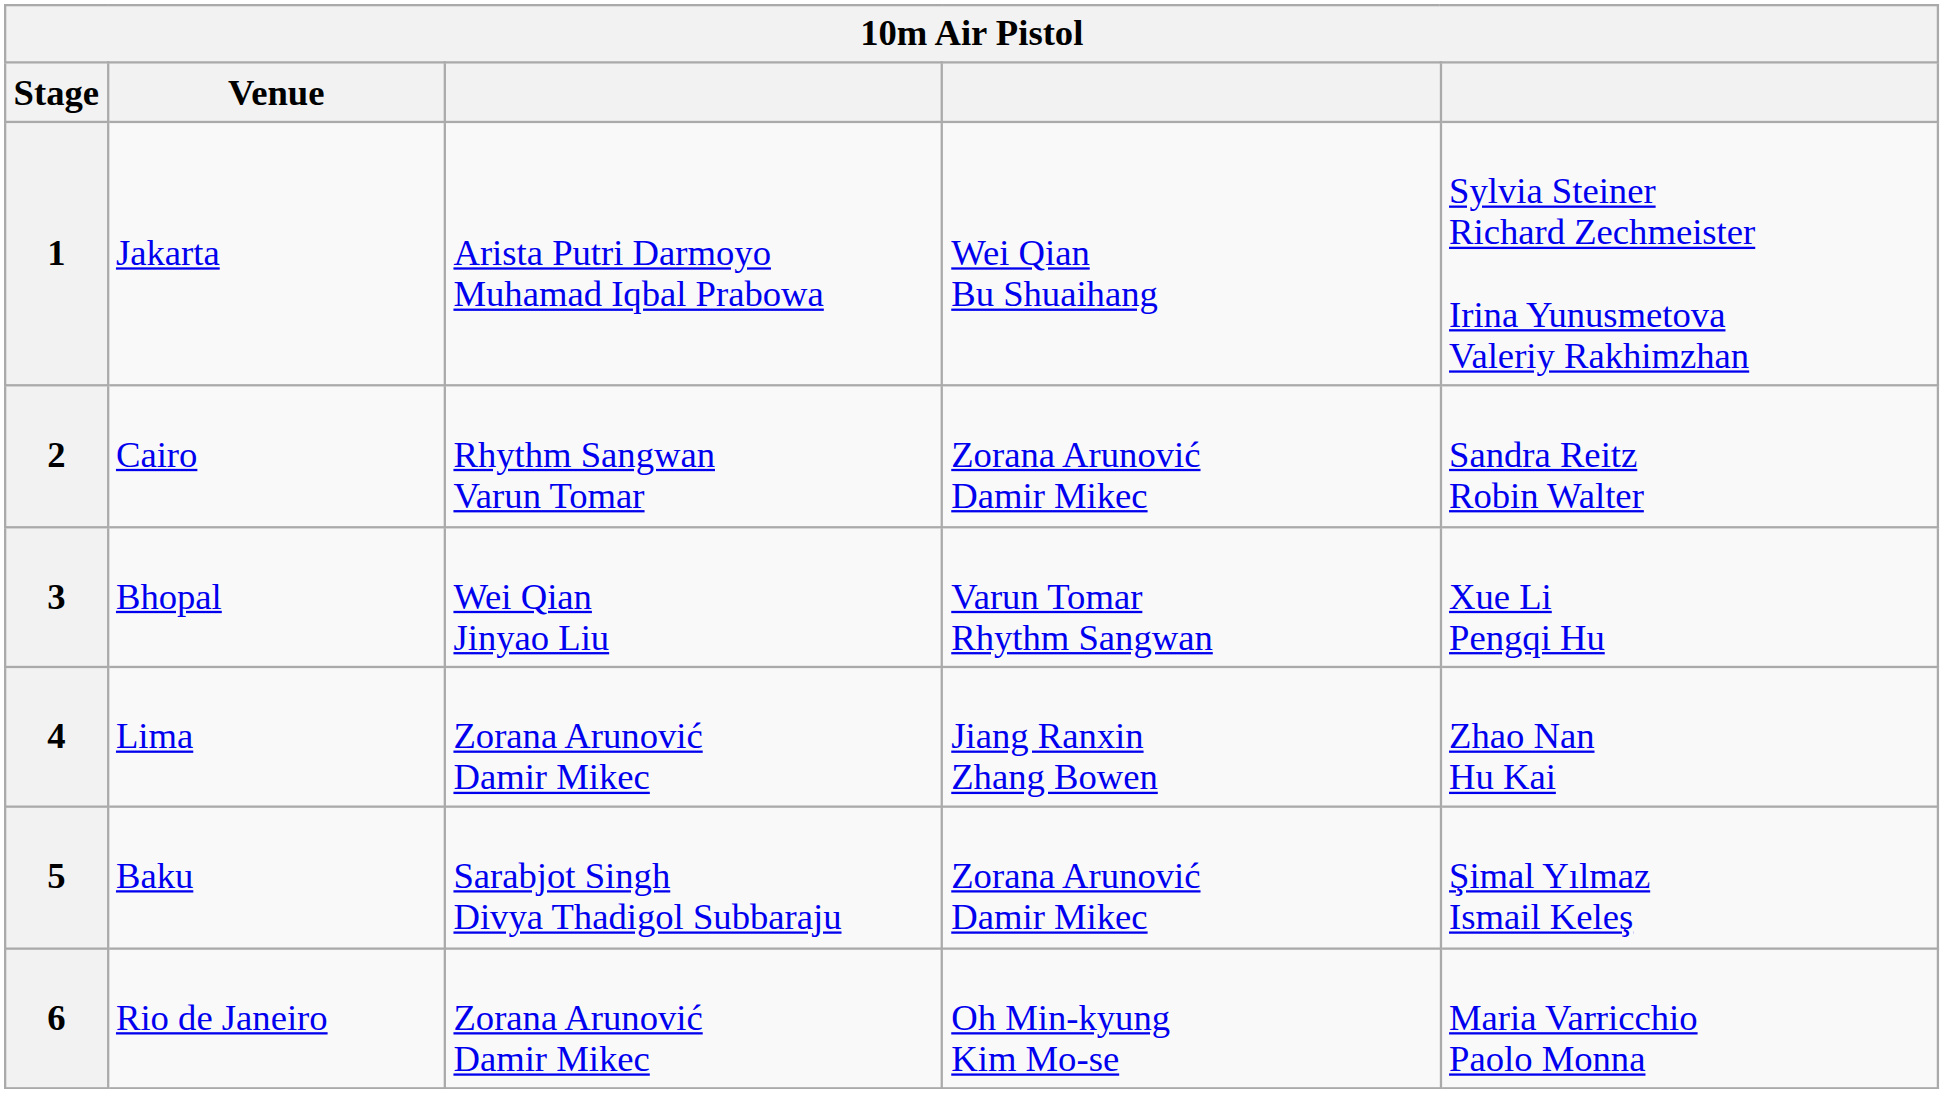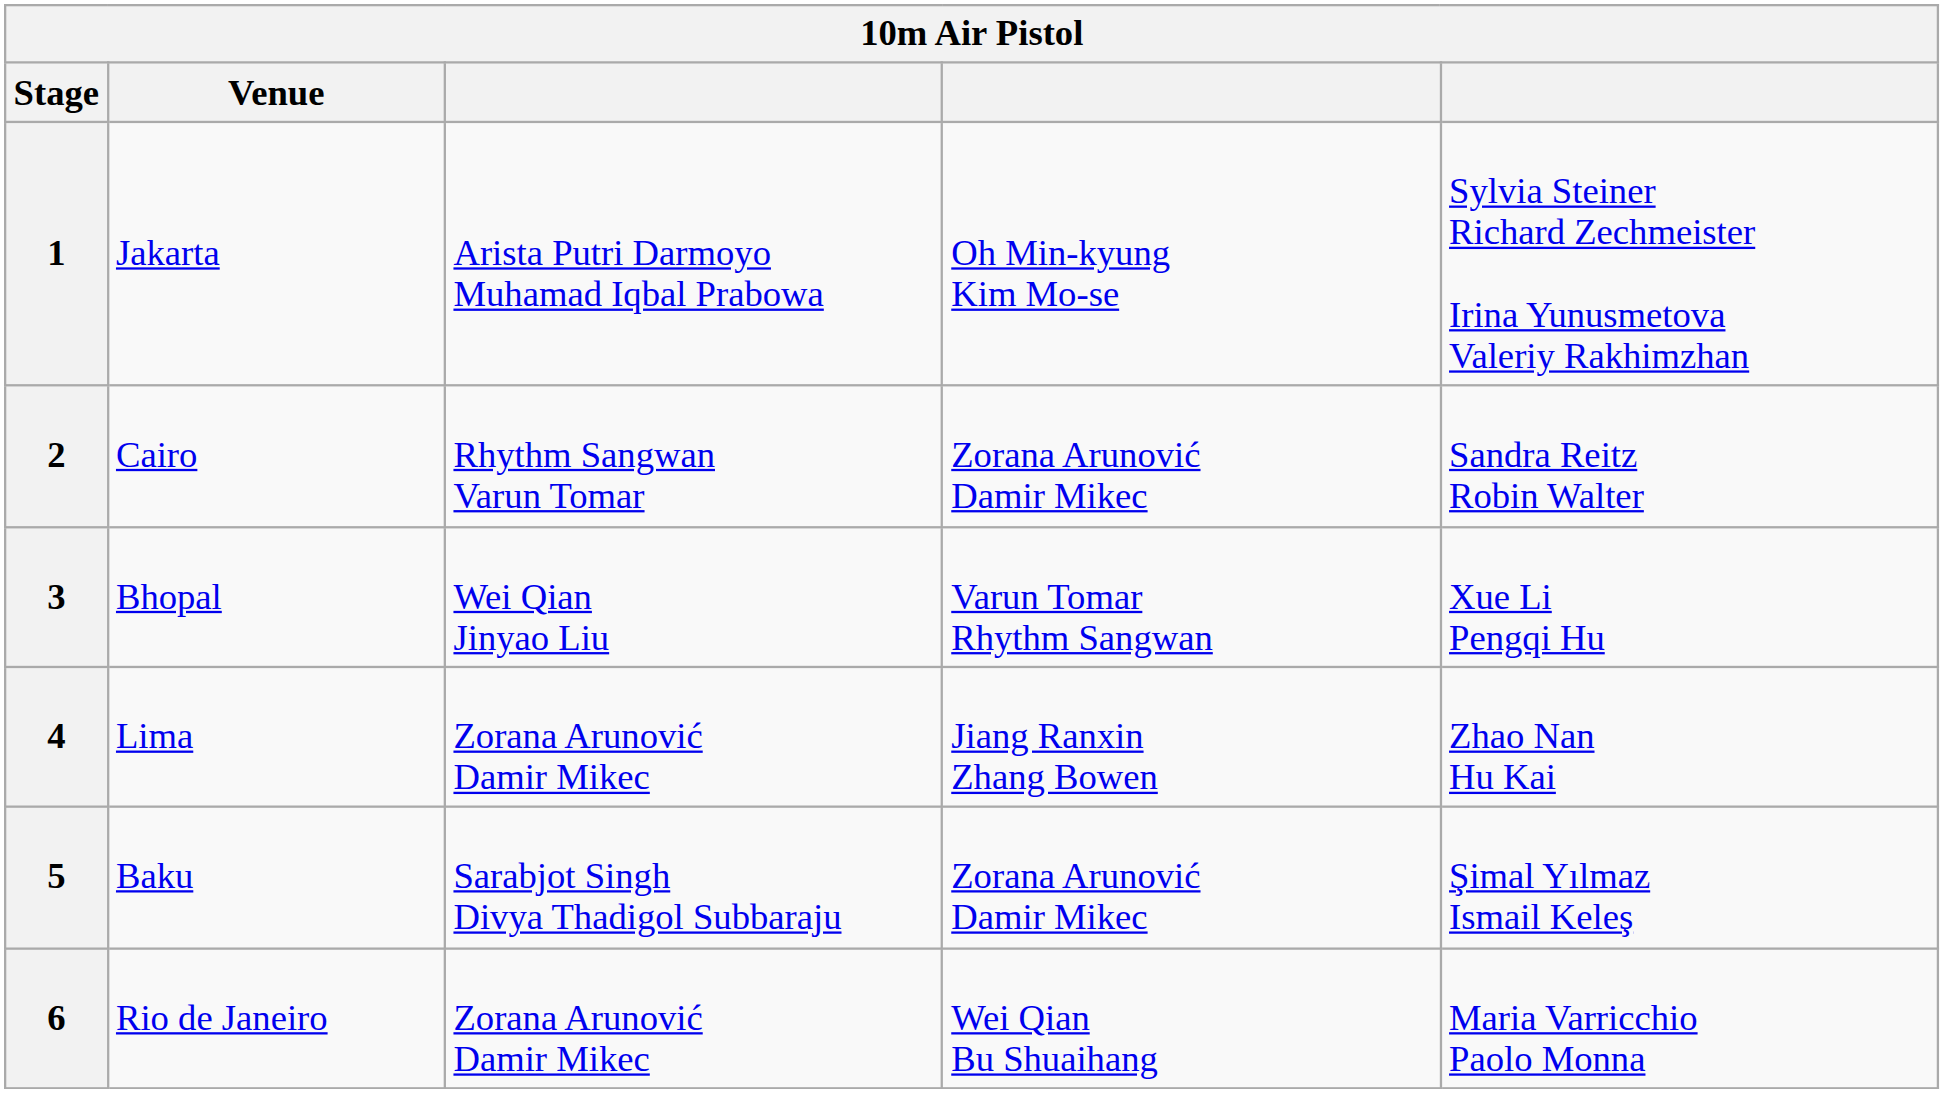 <table class="wikitable">
 <tr>
 <th colspan="5">10m Air Pistol</th>
 </tr>
 <tr>
 <th>Stage</th>
 <th width=140>Venue</th>
 <th width=210></th>
 <th width=210></th>
 <th width=210></th>
 </tr>
 <tr>
 <th>1</th>
 <td> <a href='#'>Jakarta</a></td>
 <td> <br> <a href='#'>Arista Putri Darmoyo</a> <br> <a href='#'>Muhamad Iqbal Prabowa</a></td>
-<td> <br> <a href='#'>Wei Qian</a> <br> <a href='#'>Bu Shuaihang</a></td>
+<td> <br> <a href='#'>Oh Min-kyung</a> <br> <a href='#'>Kim Mo-se</a></td>
 <td> <br> <a href='#'>Sylvia Steiner</a> <br> <a href='#'>Richard Zechmeister</a> <br>  <br> <a href='#'>Irina Yunusmetova</a> <br> <a href='#'>Valeriy Rakhimzhan</a></td>
 </tr>
 <tr>
 <th>2</th>
 <td> <a href='#'>Cairo</a></td>
 <td> <br> <a href='#'>Rhythm Sangwan</a> <br> <a href='#'>Varun Tomar</a></td>
 <td> <br> <a href='#'>Zorana Arunović</a> <br> <a href='#'>Damir Mikec</a></td>
 <td> <br> <a href='#'>Sandra Reitz</a> <br> <a href='#'>Robin Walter</a></td>
 </tr>
 <tr>
 <th>3</th>
 <td> <a href='#'>Bhopal</a></td>
 <td> <br> <a href='#'>Wei Qian</a> <br> <a href='#'>Jinyao Liu</a></td>
 <td> <br> <a href='#'>Varun Tomar</a> <br> <a href='#'>Rhythm Sangwan</a></td>
 <td> <br> <a href='#'>Xue Li</a> <br> <a href='#'>Pengqi Hu</a></td>
 </tr>
 <tr>
 <th>4</th>
 <td> <a href='#'>Lima</a></td>
 <td> <br> <a href='#'>Zorana Arunović</a> <br> <a href='#'>Damir Mikec</a></td>
 <td> <br> <a href='#'>Jiang Ranxin</a> <br> <a href='#'>Zhang Bowen</a></td>
 <td> <br> <a href='#'>Zhao Nan</a> <br> <a href='#'>Hu Kai</a></td>
 </tr>
 <tr>
 <th>5</th>
 <td> <a href='#'>Baku</a></td>
 <td> <br> <a href='#'>Sarabjot Singh</a> <br> <a href='#'>Divya Thadigol Subbaraju</a></td>
 <td> <br> <a href='#'>Zorana Arunović</a> <br> <a href='#'>Damir Mikec</a></td>
 <td> <br> <a href='#'>Şimal Yılmaz</a> <br> <a href='#'>Ismail Keleş</a></td>
 </tr>
 <tr>
 <th>6</th>
 <td> <a href='#'>Rio de Janeiro</a></td>
 <td> <br> <a href='#'>Zorana Arunović</a> <br> <a href='#'>Damir Mikec</a></td>
-<td> <br> <a href='#'>Oh Min-kyung</a> <br> <a href='#'>Kim Mo-se</a></td>
+<td> <br> <a href='#'>Wei Qian</a> <br> <a href='#'>Bu Shuaihang</a></td>
 <td> <br> <a href='#'>Maria Varricchio</a> <br> <a href='#'>Paolo Monna</a></td>
 </tr>
 </table>
